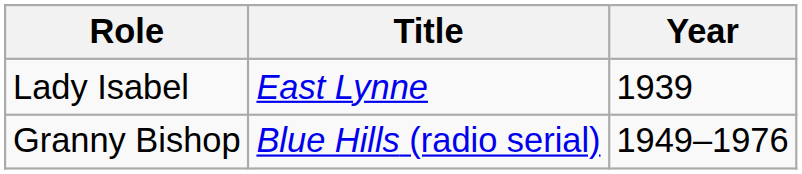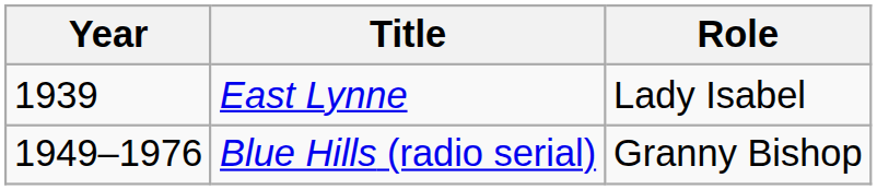 <table class="wikitable">
 <tr>
+<th>Year</th>
+<th>Title</th>
 <th>Role</th>
-<th>Title</th>
-<th>Year</th>
 </tr>
 <tr>
+<td>1939</td>
+<td><em><a href='#'>East Lynne</a></em></td>
 <td>Lady Isabel</td>
-<td><em><a href='#'>East Lynne</a></em></td>
-<td>1939</td>
 </tr>
 <tr>
+<td>1949–1976</td>
+<td><a href='#'><em>Blue Hills</em> (radio serial)</a></td>
 <td>Granny Bishop</td>
-<td><a href='#'><em>Blue Hills</em> (radio serial)</a></td>
-<td>1949–1976</td>
 </tr>
 </table>
